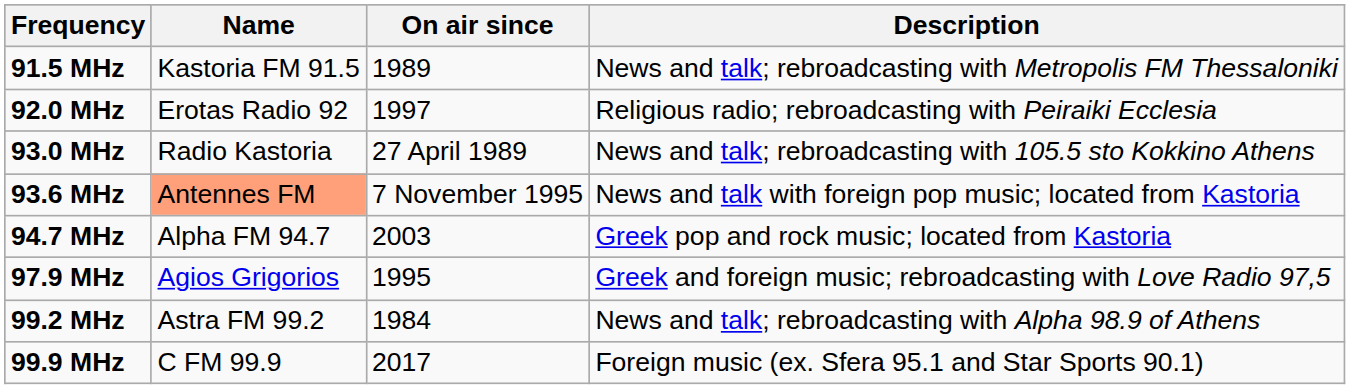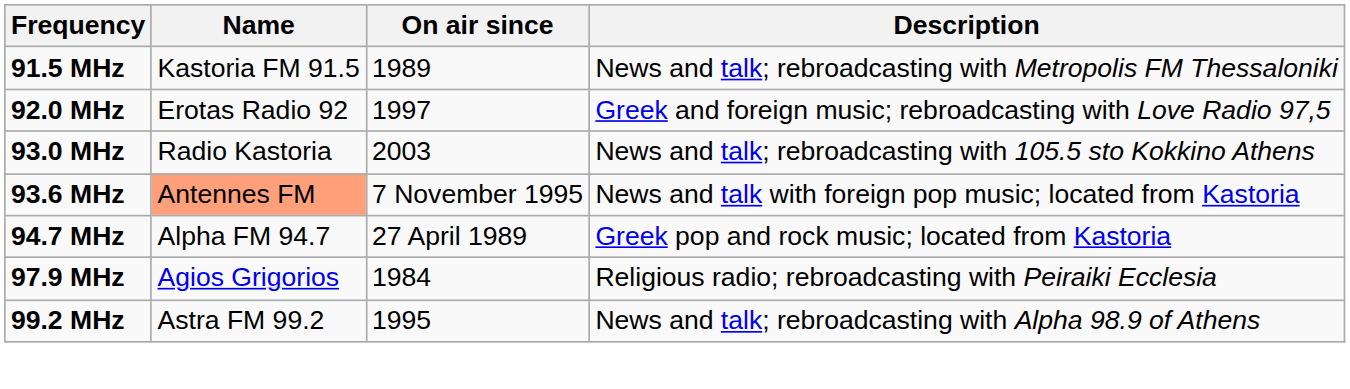 <table class="wikitable">
 <tr>
 <th>Frequency</th>
 <th>Name</th>
 <th>On air since</th>
 <th>Description</th>
 </tr>
 <tr>
 <td><strong>91.5 MHz</strong></td>
 <td>Kastoria FM 91.5</td>
 <td>1989</td>
 <td>News and <a href='#'>talk</a>; rebroadcasting with <em>Metropolis FM Thessaloniki</em></td>
 </tr>
 <tr>
 <td><strong>92.0 MHz</strong></td>
 <td>Erotas Radio 92</td>
 <td>1997</td>
-<td>Religious radio; rebroadcasting with <em>Peiraiki Ecclesia</em></td>
+<td><a href='#'>Greek</a> and foreign music; rebroadcasting with <em>Love Radio 97,5</em></td>
 </tr>
 <tr>
 <td><strong>93.0 MHz</strong></td>
 <td>Radio Kastoria</td>
-<td>27 April 1989</td>
+<td>2003</td>
 <td>News and <a href='#'>talk</a>; rebroadcasting with <em>105.5 sto Kokkino Athens</em></td>
 </tr>
 <tr>
 <td><strong>93.6 MHz</strong></td>
 <td style="background: lightsalmon;">Antennes FM</td>
 <td>7 November 1995</td>
 <td>News and <a href='#'>talk</a> with foreign pop music; located from <a href='#'>Kastoria</a></td>
 </tr>
 <tr>
 <td><strong>94.7 MHz</strong></td>
 <td>Alpha FM 94.7</td>
-<td>2003</td>
+<td>27 April 1989</td>
 <td><a href='#'>Greek</a> pop and rock music; located from <a href='#'>Kastoria</a></td>
 </tr>
 <tr>
 <td><strong>97.9 MHz</strong></td>
 <td><a href='#'>Agios Grigorios</a></td>
-<td>1995</td>
-<td><a href='#'>Greek</a> and foreign music; rebroadcasting with <em>Love Radio 97,5</em></td>
+<td>1984</td>
+<td>Religious radio; rebroadcasting with <em>Peiraiki Ecclesia</em></td>
 </tr>
 <tr>
 <td><strong>99.2 MHz</strong></td>
 <td>Astra FM 99.2</td>
-<td>1984</td>
+<td>1995</td>
 <td>News and <a href='#'>talk</a>; rebroadcasting with <em>Alpha 98.9 of Athens</em></td>
 </tr>
-<tr>
-<td><strong>99.9 MHz</strong></td>
-<td>C FM 99.9</td>
-<td>2017</td>
-<td>Foreign music (ex. Sfera 95.1 and Star Sports 90.1)</td>
-</tr>
 </table>
